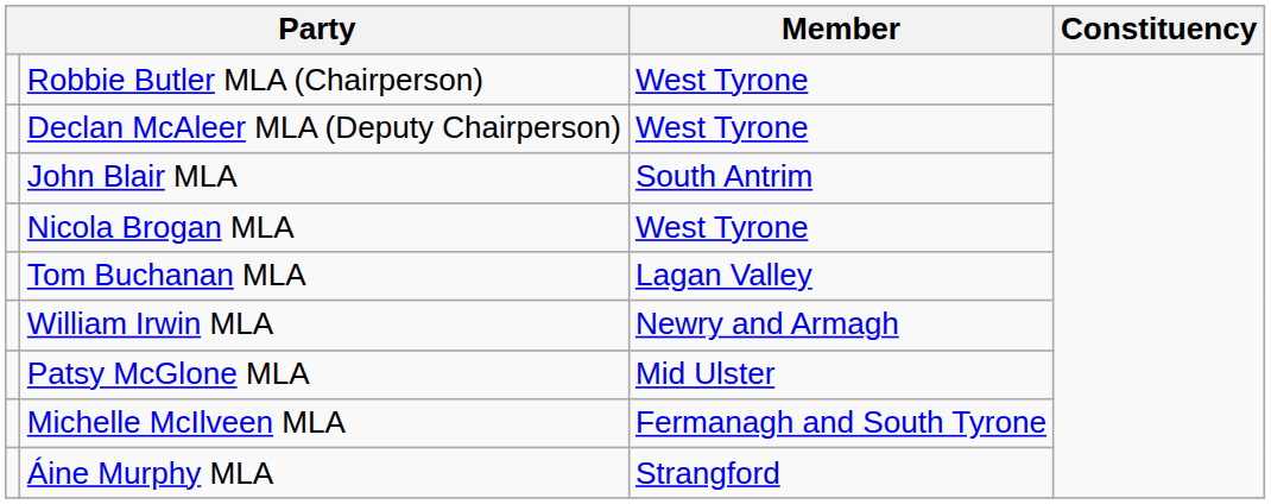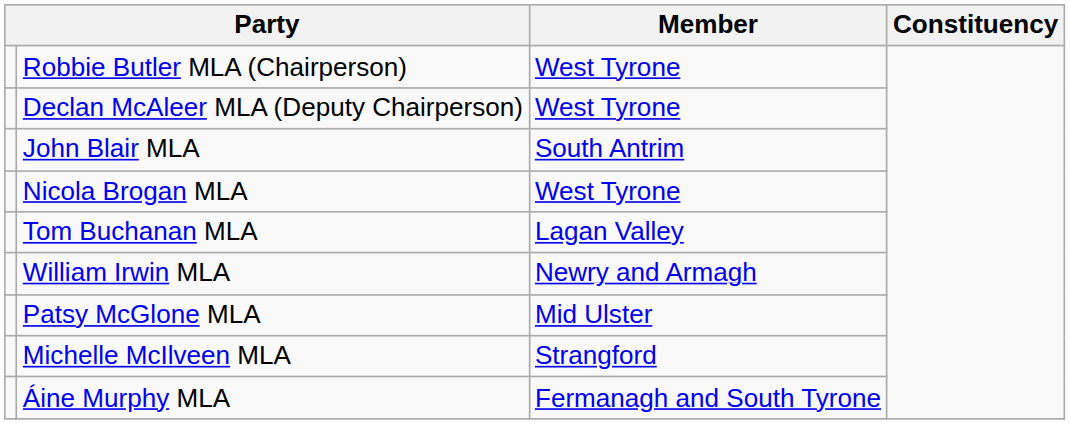 <table class="wikitable" border="1">
 <tr>
 <th colspan="2" scope="col">Party</th>
 <th scope="col">Member</th>
 <th scope="col">Constituency</th>
 </tr>
 <tr>
 <td></td>
 <td><a href='#'>Robbie Butler</a> MLA (Chairperson)</td>
 <td><a href='#'>West Tyrone</a></td>
 </tr>
 <tr>
 <td></td>
 <td><a href='#'>Declan McAleer</a> MLA (Deputy Chairperson)</td>
 <td><a href='#'>West Tyrone</a></td>
 </tr>
 <tr>
 <td></td>
 <td><a href='#'>John Blair</a> MLA</td>
 <td><a href='#'>South Antrim</a></td>
 </tr>
 <tr>
 <td></td>
 <td><a href='#'>Nicola Brogan</a> MLA</td>
 <td><a href='#'>West Tyrone</a></td>
 </tr>
 <tr>
 <td></td>
 <td><a href='#'>Tom Buchanan</a> MLA</td>
 <td><a href='#'>Lagan Valley</a></td>
 </tr>
 <tr>
 <td></td>
 <td><a href='#'>William Irwin</a> MLA</td>
 <td><a href='#'>Newry and Armagh</a></td>
 </tr>
 <tr>
 <td></td>
 <td><a href='#'>Patsy McGlone</a> MLA</td>
 <td><a href='#'>Mid Ulster</a></td>
 </tr>
 <tr>
 <td></td>
 <td><a href='#'>Michelle McIlveen</a> MLA</td>
-<td><a href='#'>Fermanagh and South Tyrone</a></td>
+<td><a href='#'>Strangford</a></td>
 </tr>
 <tr>
 <td></td>
 <td><a href='#'>Áine Murphy</a> MLA</td>
-<td><a href='#'>Strangford</a></td>
+<td><a href='#'>Fermanagh and South Tyrone</a></td>
 </tr>
 </table>
